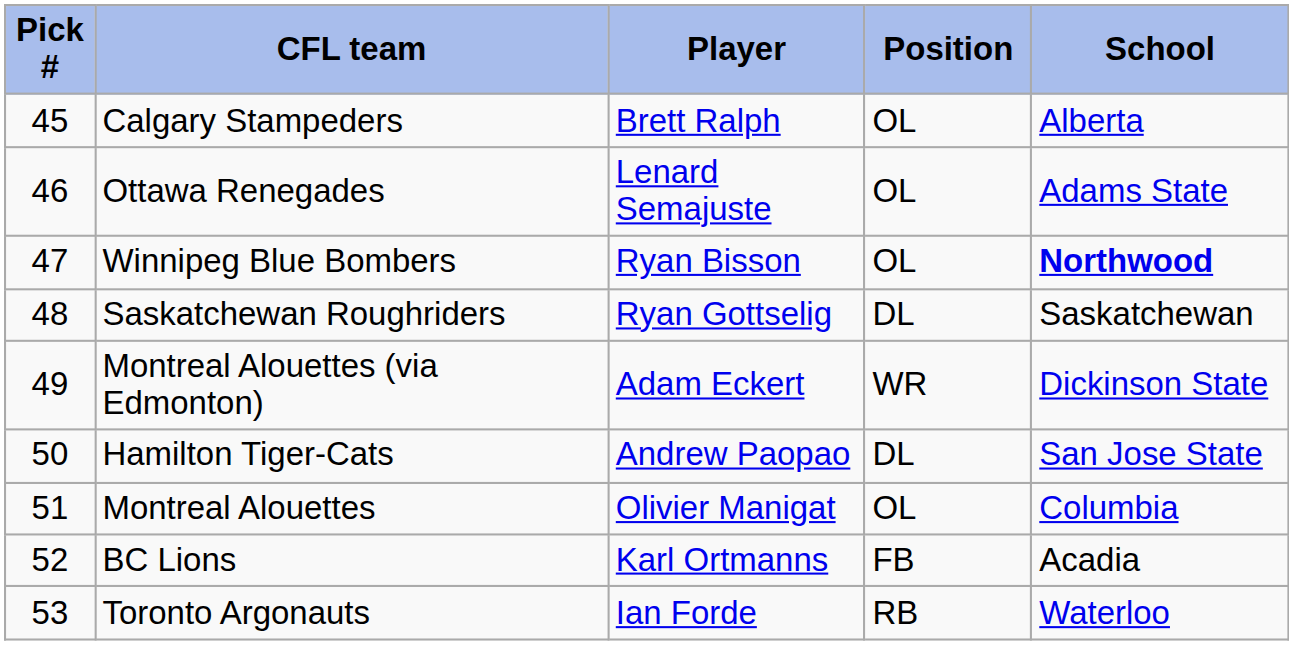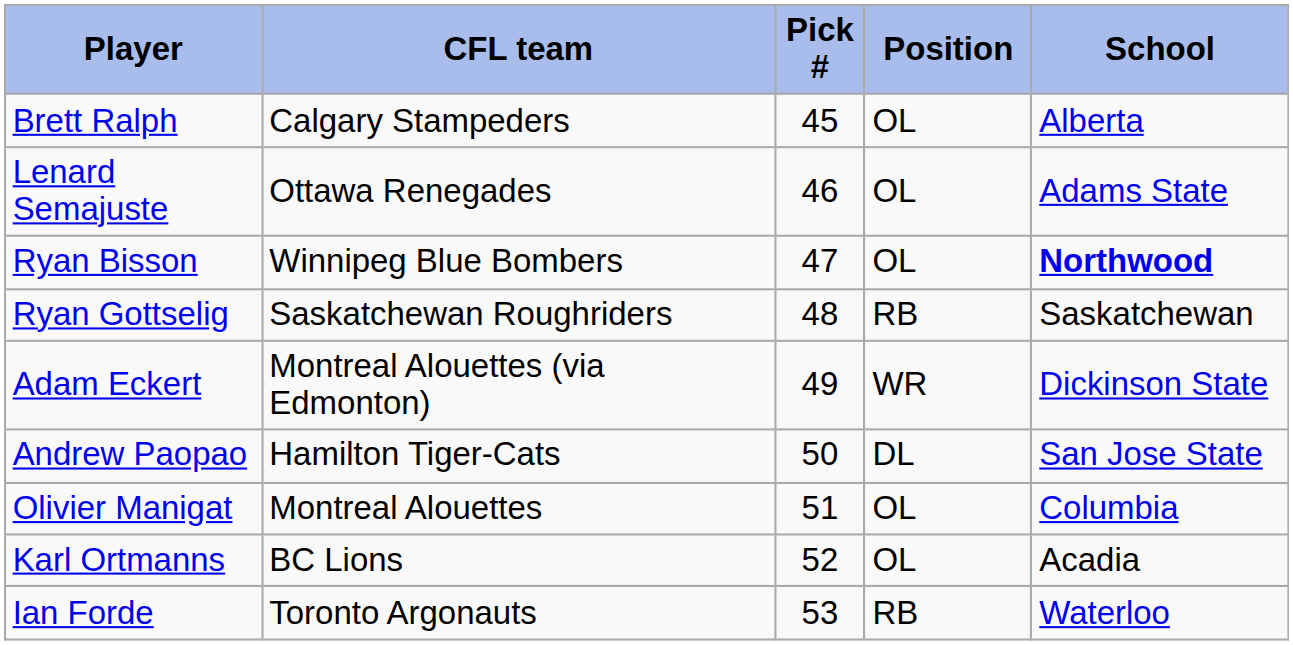 <table class="wikitable" style="width: 100%">
 <tr>
+<th width=20% style="background:#A8BDEC;">Player</th>
+<th width=40% style="background:#A8BDEC;">CFL team</th>
 <th style="background:#A8BDEC;" width=7%>Pick #</th>
-<th width=40% style="background:#A8BDEC;">CFL team</th>
-<th width=20% style="background:#A8BDEC;">Player</th>
 <th width=13% style="background:#A8BDEC;">Position</th>
 <th width=20% style="background:#A8BDEC;">School</th>
 </tr>
 <tr>
+<td><a href='#'>Brett Ralph</a></td>
+<td>Calgary Stampeders</td>
 <td align=center>45</td>
-<td>Calgary Stampeders</td>
-<td><a href='#'>Brett Ralph</a></td>
 <td>OL</td>
 <td><a href='#'>Alberta</a></td>
 </tr>
 <tr>
+<td><a href='#'>Lenard Semajuste</a></td>
+<td>Ottawa Renegades</td>
 <td align=center>46</td>
-<td>Ottawa Renegades</td>
-<td><a href='#'>Lenard Semajuste</a></td>
 <td>OL</td>
 <td><a href='#'>Adams State</a></td>
 </tr>
 <tr>
+<td><a href='#'>Ryan Bisson</a></td>
+<td>Winnipeg Blue Bombers</td>
 <td align=center>47</td>
-<td>Winnipeg Blue Bombers</td>
-<td><a href='#'>Ryan Bisson</a></td>
 <td>OL</td>
 <td><strong><a href='#'>Northwood</a></strong></td>
 </tr>
 <tr>
+<td><a href='#'>Ryan Gottselig</a></td>
+<td>Saskatchewan Roughriders</td>
 <td align=center>48</td>
-<td>Saskatchewan Roughriders</td>
-<td><a href='#'>Ryan Gottselig</a></td>
-<td>DL</td>
+<td>RB</td>
 <td>Saskatchewan</td>
 </tr>
 <tr>
+<td><a href='#'>Adam Eckert</a></td>
+<td>Montreal Alouettes (via Edmonton)</td>
 <td align=center>49</td>
-<td>Montreal Alouettes (via Edmonton)</td>
-<td><a href='#'>Adam Eckert</a></td>
 <td>WR</td>
 <td><a href='#'>Dickinson State</a></td>
 </tr>
 <tr>
+<td><a href='#'>Andrew Paopao</a></td>
+<td>Hamilton Tiger-Cats</td>
 <td align=center>50</td>
-<td>Hamilton Tiger-Cats</td>
-<td><a href='#'>Andrew Paopao</a></td>
 <td>DL</td>
 <td><a href='#'>San Jose State</a></td>
 </tr>
 <tr>
+<td><a href='#'>Olivier Manigat</a></td>
+<td>Montreal Alouettes</td>
 <td align=center>51</td>
-<td>Montreal Alouettes</td>
-<td><a href='#'>Olivier Manigat</a></td>
 <td>OL</td>
 <td><a href='#'>Columbia</a></td>
 </tr>
 <tr>
+<td><a href='#'>Karl Ortmanns</a></td>
+<td>BC Lions</td>
 <td align=center>52</td>
-<td>BC Lions</td>
-<td><a href='#'>Karl Ortmanns</a></td>
-<td>FB</td>
+<td>OL</td>
 <td>Acadia</td>
 </tr>
 <tr>
+<td><a href='#'>Ian Forde</a></td>
+<td>Toronto Argonauts</td>
 <td align=center>53</td>
-<td>Toronto Argonauts</td>
-<td><a href='#'>Ian Forde</a></td>
 <td>RB</td>
 <td><a href='#'>Waterloo</a></td>
 </tr>
 </table>
